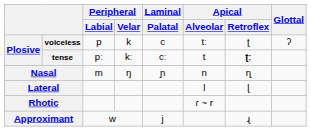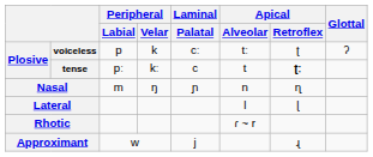 <table class="wikitable IPA" style="text-align: center;">
 <tr>
 <th colspan="2" rowspan="2"></th>
 <th colspan="2"><a href='#'>Peripheral</a></th>
 <th><a href='#'>Laminal</a></th>
 <th colspan="2"><a href='#'>Apical</a></th>
 <th rowspan="2"><a href='#'>Glottal</a></th>
 </tr>
 <tr>
 <th><a href='#'>Labial</a></th>
 <th><a href='#'>Velar</a></th>
 <th><a href='#'>Palatal</a></th>
 <th><a href='#'>Alveolar</a></th>
 <th><a href='#'>Retroflex</a></th>
 </tr>
 <tr>
 <th rowspan="2"><a href='#'>Plosive</a></th>
 <th><small>voiceless</small></th>
 <td>p</td>
 <td>k</td>
-<td>c</td>
+<td>cː</td>
 <td>tː</td>
 <td>ʈ</td>
 <td>ʔ</td>
 </tr>
 <tr>
 <th><small>tense</small></th>
 <td>pː</td>
 <td>kː</td>
-<td>cː</td>
+<td>c</td>
 <td>t</td>
 <td><strong>ʈː</strong></td>
 <td></td>
 </tr>
 <tr>
 <th colspan="2"><a href='#'>Nasal</a></th>
 <td>m</td>
 <td>ŋ</td>
 <td>ɲ</td>
 <td>n</td>
 <td colspan="1">ɳ</td>
 <td></td>
 </tr>
 <tr>
 <th colspan="2"><a href='#'>Lateral</a></th>
 <td colspan="1"></td>
 <td colspan="1"></td>
 <td colspan="1"></td>
 <td>l</td>
 <td colspan="1">ɭ</td>
 <td></td>
 </tr>
 <tr>
 <th colspan="2"><a href='#'>Rhotic</a></th>
 <td colspan="1"></td>
 <td colspan="1"></td>
 <td colspan="1"></td>
 <td>ɾ ~ r</td>
 <td colspan="1"></td>
 <td></td>
 </tr>
 <tr>
 <th colspan="2"><a href='#'>Approximant</a></th>
 <td colspan="2">w</td>
 <td>j</td>
 <td colspan="1"></td>
 <td colspan="1">ɻ</td>
 <td></td>
 </tr>
 </table>
